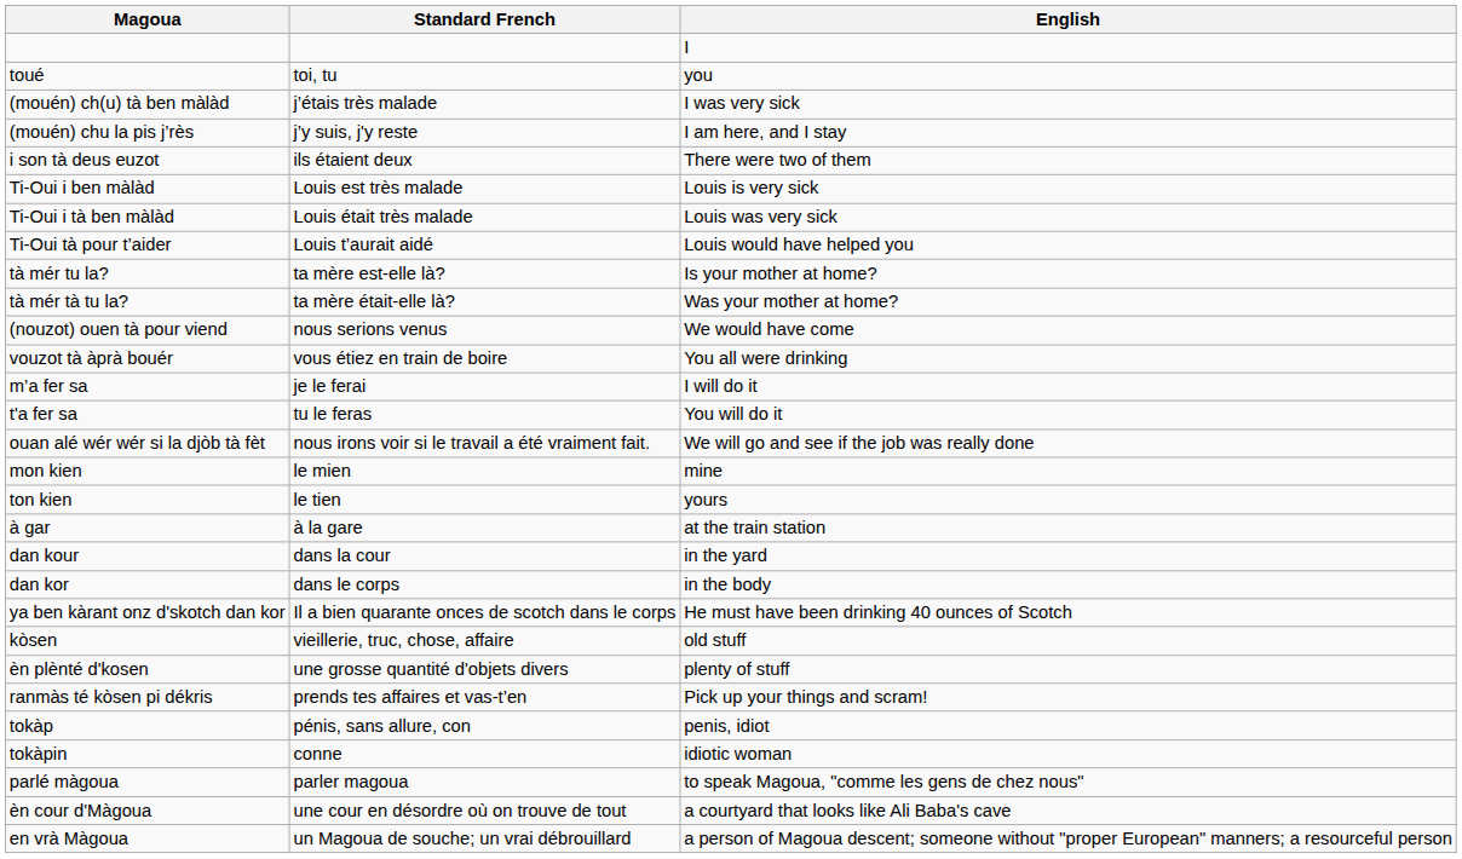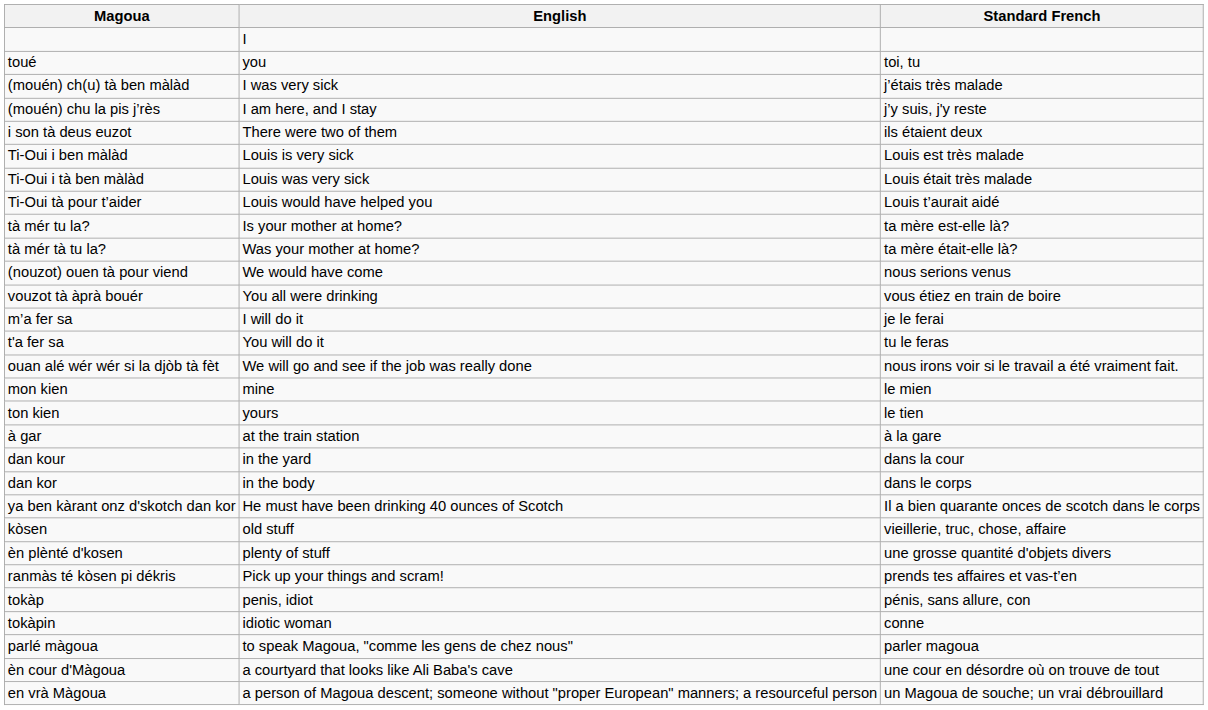 <table class="wikitable">
 <tr>
 <th>Magoua</th>
+<th>English</th>
 <th>Standard French</th>
-<th>English</th>
 </tr>
 <tr>
 <td></td>
+<td>I</td>
 <td></td>
-<td>I</td>
 </tr>
 <tr>
 <td>toué</td>
+<td>you</td>
 <td>toi, tu</td>
-<td>you</td>
 </tr>
 <tr>
 <td>(mouén) ch(u) tà ben màlàd</td>
+<td>I was very sick</td>
 <td>j’étais très malade</td>
-<td>I was very sick</td>
 </tr>
 <tr>
 <td>(mouén) chu la pis j’rès</td>
+<td>I am here, and I stay</td>
 <td>j’y suis, j'y reste</td>
-<td>I am here, and I stay</td>
 </tr>
 <tr>
 <td>i son tà deus euzot</td>
+<td>There were two of them</td>
 <td>ils étaient deux</td>
-<td>There were two of them</td>
 </tr>
 <tr>
 <td>Ti-Oui i ben màlàd</td>
+<td>Louis is very sick</td>
 <td>Louis est très malade</td>
-<td>Louis is very sick</td>
 </tr>
 <tr>
 <td>Ti-Oui i tà ben màlàd</td>
+<td>Louis was very sick</td>
 <td>Louis était très malade</td>
-<td>Louis was very sick</td>
 </tr>
 <tr>
 <td>Ti-Oui tà pour t’aider</td>
+<td>Louis would have helped you</td>
 <td>Louis t’aurait aidé</td>
-<td>Louis would have helped you</td>
 </tr>
 <tr>
 <td>tà mér tu la?</td>
+<td>Is your mother at home?</td>
 <td>ta mère est-elle là?</td>
-<td>Is your mother at home?</td>
 </tr>
 <tr>
 <td>tà mér tà tu la?</td>
+<td>Was your mother at home?</td>
 <td>ta mère était-elle là?</td>
-<td>Was your mother at home?</td>
 </tr>
 <tr>
 <td>(nouzot) ouen tà pour viend</td>
+<td>We would have come</td>
 <td>nous serions venus</td>
-<td>We would have come</td>
 </tr>
 <tr>
 <td>vouzot tà àprà bouér</td>
+<td>You all were drinking</td>
 <td>vous étiez en train de boire</td>
-<td>You all were drinking</td>
 </tr>
 <tr>
 <td>m’a fer sa</td>
+<td>I will do it</td>
 <td>je le ferai</td>
-<td>I will do it</td>
 </tr>
 <tr>
 <td>t'a fer sa</td>
+<td>You will do it</td>
 <td>tu le feras</td>
-<td>You will do it</td>
 </tr>
 <tr>
 <td>ouan alé wér wér si la djòb tà fèt</td>
+<td>We will go and see if the job was really done</td>
 <td>nous irons voir si le travail a été vraiment fait.</td>
-<td>We will go and see if the job was really done</td>
 </tr>
 <tr>
 <td>mon kien</td>
+<td>mine</td>
 <td>le mien</td>
-<td>mine</td>
 </tr>
 <tr>
 <td>ton kien</td>
+<td>yours</td>
 <td>le tien</td>
-<td>yours</td>
 </tr>
 <tr>
 <td>à gar</td>
+<td>at the train station</td>
 <td>à la gare</td>
-<td>at the train station</td>
 </tr>
 <tr>
 <td>dan kour</td>
+<td>in the yard</td>
 <td>dans la cour</td>
-<td>in the yard</td>
 </tr>
 <tr>
 <td>dan kor</td>
+<td>in the body</td>
 <td>dans le corps</td>
-<td>in the body</td>
 </tr>
 <tr>
 <td>ya ben kàrant onz d'skotch dan kor</td>
+<td>He must have been drinking 40 ounces of Scotch</td>
 <td>Il a bien quarante onces de scotch dans le corps</td>
-<td>He must have been drinking 40 ounces of Scotch</td>
 </tr>
 <tr>
 <td>kòsen</td>
+<td>old stuff</td>
 <td>vieillerie, truc, chose, affaire</td>
-<td>old stuff</td>
 </tr>
 <tr>
 <td>èn plènté d'kosen</td>
+<td>plenty of stuff</td>
 <td>une grosse quantité d'objets divers</td>
-<td>plenty of stuff</td>
 </tr>
 <tr>
 <td>ranmàs té kòsen pi dékris</td>
+<td>Pick up your things and scram!</td>
 <td>prends tes affaires et vas-t’en</td>
-<td>Pick up your things and scram!</td>
 </tr>
 <tr>
 <td>tokàp</td>
+<td>penis, idiot</td>
 <td>pénis, sans allure, con</td>
-<td>penis, idiot</td>
 </tr>
 <tr>
 <td>tokàpin</td>
+<td>idiotic woman</td>
 <td>conne</td>
-<td>idiotic woman</td>
 </tr>
 <tr>
 <td>parlé màgoua</td>
+<td>to speak Magoua, "comme les gens de chez nous"</td>
 <td>parler magoua</td>
-<td>to speak Magoua, "comme les gens de chez nous"</td>
 </tr>
 <tr>
 <td>èn cour d'Màgoua</td>
+<td>a courtyard that looks like Ali Baba's cave</td>
 <td>une cour en désordre où on trouve de tout</td>
-<td>a courtyard that looks like Ali Baba's cave</td>
 </tr>
 <tr>
 <td>en vrà Màgoua</td>
+<td>a person of Magoua descent; someone without "proper European" manners; a resourceful person</td>
 <td>un Magoua de souche; un vrai débrouillard</td>
-<td>a person of Magoua descent; someone without "proper European" manners; a resourceful person</td>
 </tr>
 </table>
